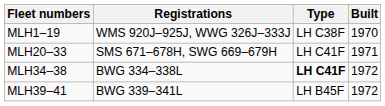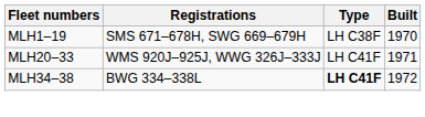 <table class="wikitable">
 <tr>
 <th>Fleet numbers</th>
 <th>Registrations</th>
 <th>Type</th>
 <th>Built</th>
 </tr>
 <tr>
 <td>MLH1–19</td>
-<td>WMS 920J–925J, WWG 326J–333J</td>
+<td>SMS 671–678H, SWG 669–679H</td>
 <td>LH C38F</td>
 <td>1970</td>
 </tr>
 <tr>
 <td>MLH20–33</td>
-<td>SMS 671–678H, SWG 669–679H</td>
+<td>WMS 920J–925J, WWG 326J–333J</td>
 <td>LH C41F</td>
 <td>1971</td>
 </tr>
 <tr>
 <td>MLH34–38</td>
 <td>BWG 334–338L</td>
 <td><strong>LH C41F</strong></td>
 <td>1972</td>
 </tr>
-<tr>
-<td>MLH39–41</td>
-<td>BWG 339–341L</td>
-<td>LH B45F</td>
-<td>1972</td>
-</tr>
 </table>
